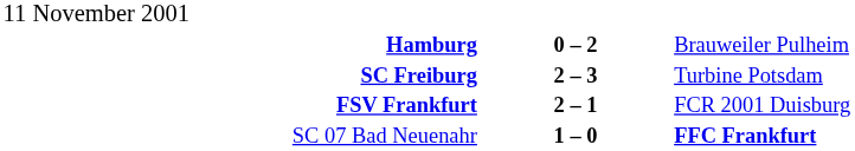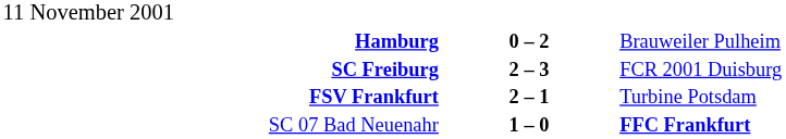 <table width=100% cellspacing=1>
 <tr>
 <th width=25%></th>
 <th width=10%></th>
 <th width=25%></th>
 <th></th>
 </tr>
 <tr>
 <td>11 November 2001</td>
 </tr>
 <tr style=font-size:90%>
 <td align=right><strong><a href='#'>Hamburg</a></strong></td>
 <td align=center><strong>0 – 2</strong></td>
 <td><a href='#'>Brauweiler Pulheim</a></td>
 </tr>
 <tr style=font-size:90%>
 <td align=right><strong><a href='#'>SC Freiburg</a></strong></td>
 <td align=center><strong>2 – 3</strong></td>
-<td><a href='#'>Turbine Potsdam</a></td>
+<td><a href='#'>FCR 2001 Duisburg</a></td>
 </tr>
 <tr style=font-size:90%>
 <td align=right><strong><a href='#'>FSV Frankfurt</a></strong></td>
 <td align=center><strong>2 – 1</strong></td>
-<td><a href='#'>FCR 2001 Duisburg</a></td>
+<td><a href='#'>Turbine Potsdam</a></td>
 </tr>
 <tr style=font-size:90%>
 <td align=right><a href='#'>SC 07 Bad Neuenahr</a></td>
 <td align=center><strong>1 – 0</strong></td>
 <td><strong><a href='#'>FFC Frankfurt</a></strong></td>
 </tr>
 </table>
